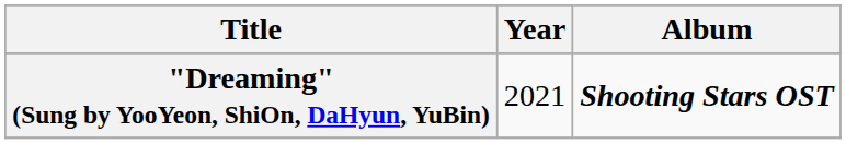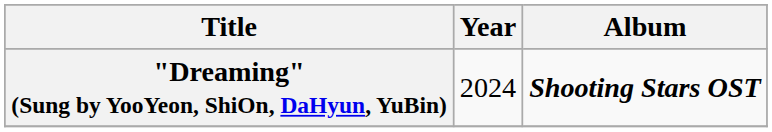 <table class="wikitable plainrowheaders" style="text-align:center">
 <tr>
 <th scope="col" rowspan="1">Title</th>
 <th scope="col" rowspan="1">Year</th>
 <th scope="col" rowspan="1">Album</th>
 </tr>
 <tr>
 <th scope="row">"Dreaming" <br><small>(Sung by YooYeon, ShiOn, <a href='#'>DaHyun</a>, YuBin)</small></th>
-<td>2021</td>
+<td>2024</td>
 <td><strong><em>Shooting Stars OST</em></strong></td>
 </tr>
 <tr>
 </tr>
 </table>
